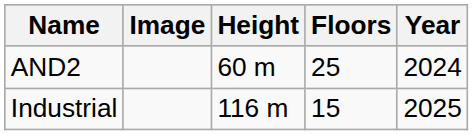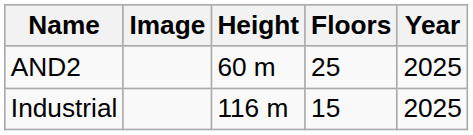 <table class="wikitable sortable">
 <tr>
 <th>Name</th>
 <th>Image</th>
 <th>Height</th>
 <th>Floors</th>
 <th>Year</th>
 </tr>
 <tr>
 <td>AND2</td>
 <td></td>
 <td>60 m</td>
 <td>25</td>
-<td>2024</td>
+<td>2025</td>
 </tr>
 <tr>
 <td>Industrial</td>
 <td></td>
 <td>116 m</td>
 <td>15</td>
 <td>2025</td>
 </tr>
 </table>
